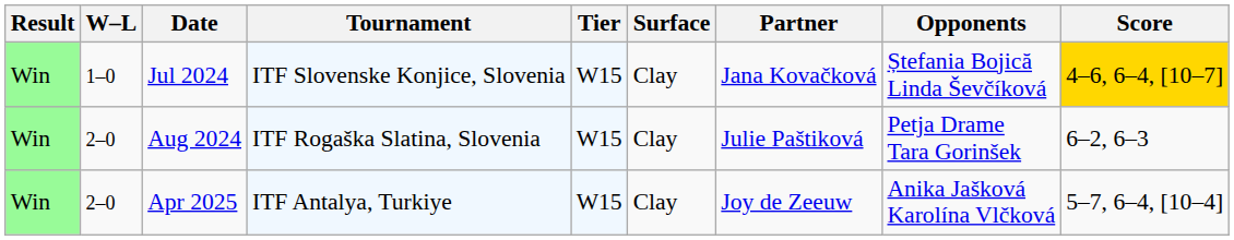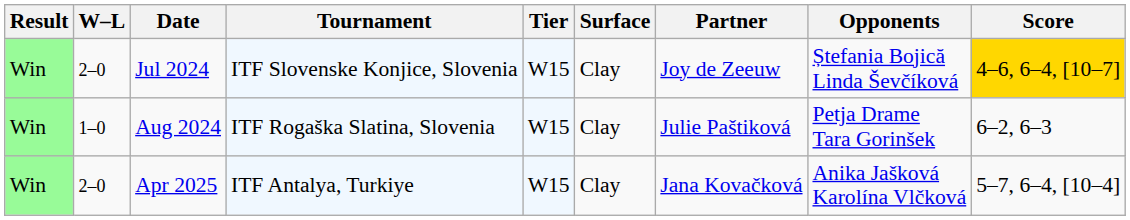 <table class="wikitable sortable">
 <tr>
 <th>Result</th>
 <th class=unsortable>W–L</th>
 <th>Date</th>
 <th>Tournament</th>
 <th>Tier</th>
 <th>Surface</th>
 <th>Partner</th>
 <th>Opponents</th>
 <th class=unsortable>Score</th>
 </tr>
 <tr>
 <td style="background:#98fb98;">Win</td>
-<td><small>1–0</small></td>
+<td><small>2–0</small></td>
 <td><a href='#'>Jul 2024</a></td>
 <td style="background:#f0f8ff;">ITF Slovenske Konjice, Slovenia</td>
 <td style="background:#f0f8ff;">W15</td>
 <td>Clay</td>
-<td> <a href='#'>Jana Kovačková</a></td>
+<td> <a href='#'>Joy de Zeeuw</a></td>
 <td> <a href='#'>Ștefania Bojică</a> <br>  <a href='#'>Linda Ševčíková</a></td>
 <td style="background: gold;">4–6, 6–4, [10–7]</td>
 </tr>
 <tr>
 <td style="background:#98fb98;">Win</td>
-<td><small>2–0</small></td>
+<td><small>1–0</small></td>
 <td><a href='#'>Aug 2024</a></td>
 <td style="background:#f0f8ff;">ITF Rogaška Slatina, Slovenia</td>
 <td style="background:#f0f8ff;">W15</td>
 <td>Clay</td>
 <td> <a href='#'>Julie Paštiková</a></td>
 <td> <a href='#'>Petja Drame</a> <br>  <a href='#'>Tara Gorinšek</a></td>
 <td>6–2, 6–3</td>
 </tr>
 <tr>
 <td style="background:#98fb98;">Win</td>
 <td><small>2–0</small></td>
 <td><a href='#'>Apr 2025</a></td>
 <td style="background:#f0f8ff;">ITF Antalya, Turkiye</td>
 <td style="background:#f0f8ff;">W15</td>
 <td>Clay</td>
-<td> <a href='#'>Joy de Zeeuw</a></td>
+<td> <a href='#'>Jana Kovačková</a></td>
 <td> <a href='#'>Anika Jašková</a> <br>  <a href='#'>Karolína Vlčková</a></td>
 <td>5–7, 6–4, [10–4]</td>
 </tr>
 </table>
